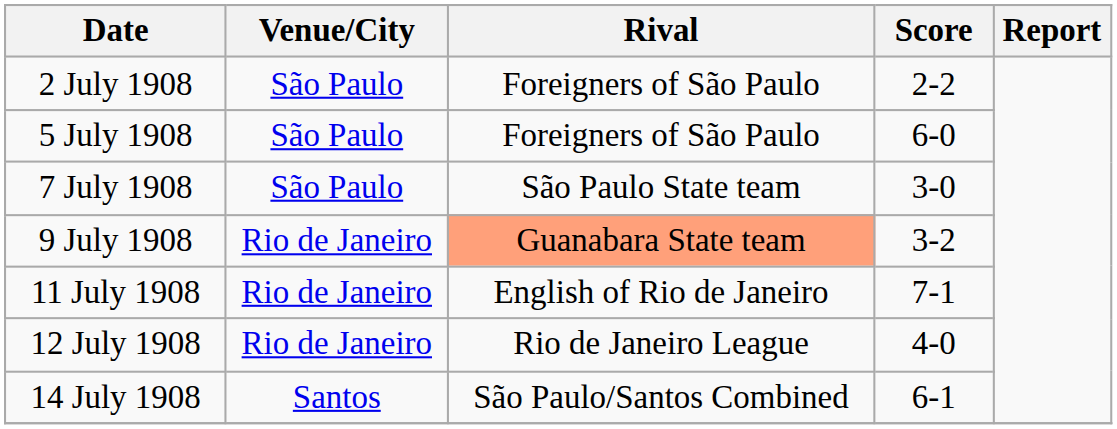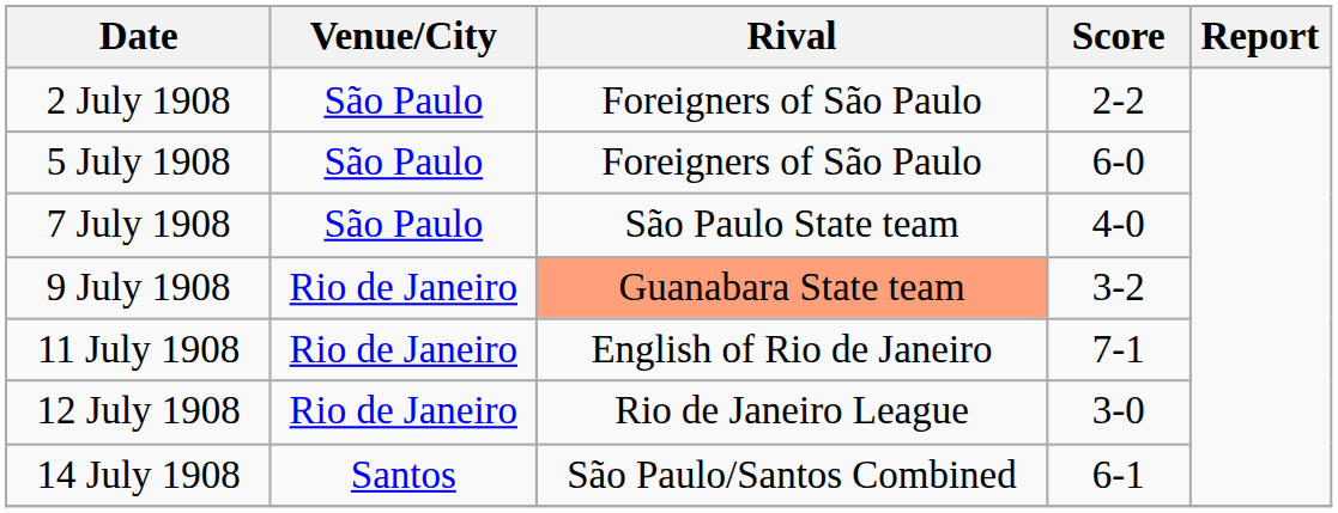 <table class="wikitable" style="text-align:center">
 <tr>
 <th width=100px>Date</th>
 <th width=100px>Venue/City</th>
 <th width=200px>Rival</th>
 <th width=50px>Score</th>
 <th width=50px>Report</th>
 </tr>
 <tr>
 <td>2 July 1908</td>
 <td><a href='#'>São Paulo</a></td>
 <td>Foreigners of São Paulo</td>
 <td>2-2</td>
 <td rowspan="7"></td>
 </tr>
 <tr>
 <td>5 July 1908</td>
 <td><a href='#'>São Paulo</a></td>
 <td>Foreigners of São Paulo</td>
 <td>6-0</td>
 </tr>
 <tr>
 <td>7 July 1908</td>
 <td><a href='#'>São Paulo</a></td>
 <td>São Paulo State team</td>
-<td>3-0</td>
+<td>4-0</td>
 </tr>
 <tr>
 <td>9 July 1908</td>
 <td><a href='#'>Rio de Janeiro</a></td>
 <td style="background: lightsalmon;">Guanabara State team</td>
 <td>3-2</td>
 </tr>
 <tr>
 <td>11 July 1908</td>
 <td><a href='#'>Rio de Janeiro</a></td>
 <td>English of Rio de Janeiro</td>
 <td>7-1</td>
 </tr>
 <tr>
 <td>12 July 1908</td>
 <td><a href='#'>Rio de Janeiro</a></td>
 <td>Rio de Janeiro League</td>
-<td>4-0</td>
+<td>3-0</td>
 </tr>
 <tr>
 <td>14 July 1908</td>
 <td><a href='#'>Santos</a></td>
 <td>São Paulo/Santos Combined</td>
 <td>6-1</td>
 </tr>
 <tr>
 </tr>
 </table>
